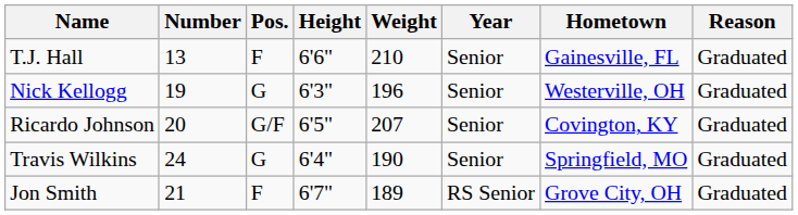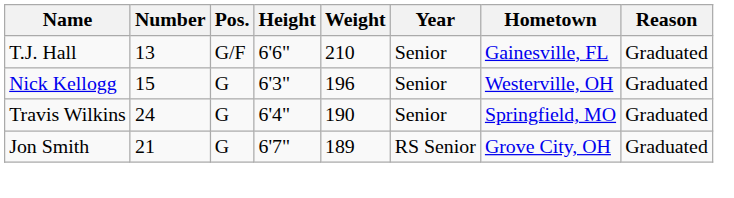 <table class="wikitable sortable" border="1">
 <tr align=center>
 <th style= >Name</th>
 <th style= >Number</th>
 <th style= >Pos.</th>
 <th style= >Height</th>
 <th style= >Weight</th>
 <th style= >Year</th>
 <th style= >Hometown</th>
 <th style= >Reason</th>
 </tr>
 <tr>
 <td>T.J. Hall</td>
 <td>13</td>
-<td>F</td>
+<td>G/F</td>
 <td>6'6"</td>
 <td>210</td>
 <td>Senior</td>
 <td><a href='#'>Gainesville, FL</a></td>
 <td>Graduated</td>
 </tr>
 <tr>
 <td><a href='#'>Nick Kellogg</a></td>
-<td>19</td>
+<td>15</td>
 <td>G</td>
 <td>6'3"</td>
 <td>196</td>
 <td>Senior</td>
 <td><a href='#'>Westerville, OH</a></td>
-<td>Graduated</td>
-</tr>
-<tr>
-<td>Ricardo Johnson</td>
-<td>20</td>
-<td>G/F</td>
-<td>6'5"</td>
-<td>207</td>
-<td>Senior</td>
-<td><a href='#'>Covington, KY</a></td>
 <td>Graduated</td>
 </tr>
 <tr>
 <td>Travis Wilkins</td>
 <td>24</td>
 <td>G</td>
 <td>6'4"</td>
 <td>190</td>
 <td>Senior</td>
 <td><a href='#'>Springfield, MO</a></td>
 <td>Graduated</td>
 </tr>
 <tr>
 <td>Jon Smith</td>
 <td>21</td>
-<td>F</td>
+<td>G</td>
 <td>6'7"</td>
 <td>189</td>
 <td>RS Senior</td>
 <td><a href='#'>Grove City, OH</a></td>
 <td>Graduated</td>
 </tr>
 </table>
